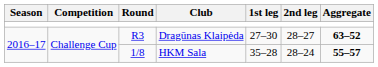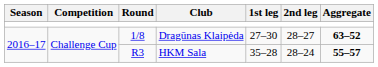 <table class="wikitable">
 <tr>
 <th>Season</th>
 <th>Competition</th>
 <th>Round</th>
 <th>Club</th>
 <th>1st leg</th>
 <th>2nd leg</th>
 <th>Aggregate</th>
 </tr>
 <tr>
 <td colspan="7" bgcolor=white></td>
 </tr>
 <tr>
 <td rowspan="2"><a href='#'>2016–17</a></td>
 <td rowspan="2"><a href='#'>Challenge Cup</a></td>
-<td style="text-align:center;"><a href='#'>R3</a></td>
+<td style="text-align:center;"><a href='#'>1/8</a></td>
 <td> <a href='#'>Dragūnas Klaipėda</a></td>
 <td style="text-align:center;">27–30</td>
 <td style="text-align:center;">28–27</td>
 <td style="text-align:center;"><strong>63–52</strong></td>
 </tr>
 <tr>
-<td style="text-align:center;"><a href='#'>1/8</a></td>
+<td style="text-align:center;"><a href='#'>R3</a></td>
 <td> <a href='#'>HKM Sala</a></td>
 <td style="text-align:center;">35–28</td>
 <td style="text-align:center;">28–24</td>
 <td style="text-align:center;"><strong>55–57</strong></td>
 </tr>
 </table>
